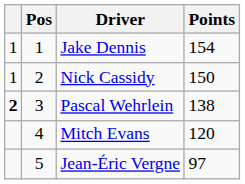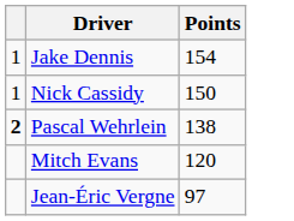 <table class="wikitable" style="font-size: 85%;">
 <tr>
 <th></th>
-<th>Pos</th>
 <th>Driver</th>
 <th>Points</th>
 </tr>
 <tr>
 <td align="left"> 1</td>
-<td align="center">1</td>
 <td> <a href='#'>Jake Dennis</a></td>
 <td align="left">154</td>
 </tr>
 <tr>
 <td align="left"> 1</td>
-<td align="center">2</td>
 <td> <a href='#'>Nick Cassidy</a></td>
 <td align="left">150</td>
 </tr>
 <tr>
 <td align="left"><strong> 2</strong></td>
-<td align="center">3</td>
 <td> <a href='#'>Pascal Wehrlein</a></td>
 <td align="left">138</td>
 </tr>
 <tr>
 <td align="left"></td>
-<td align="center">4</td>
 <td> <a href='#'>Mitch Evans</a></td>
 <td align="left">120</td>
 </tr>
 <tr>
 <td align="left"></td>
-<td align="center">5</td>
 <td> <a href='#'>Jean-Éric Vergne</a></td>
 <td align="left">97</td>
 </tr>
 </table>
